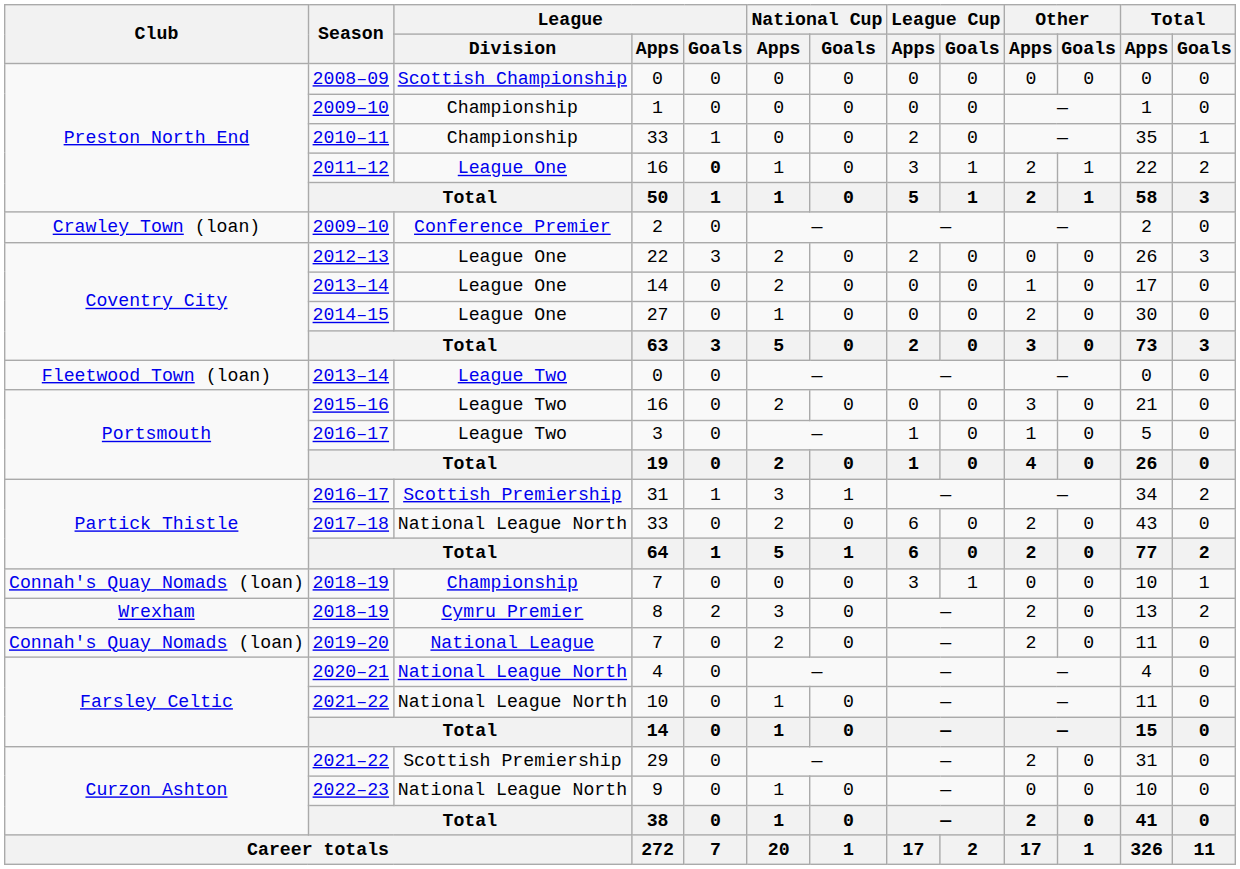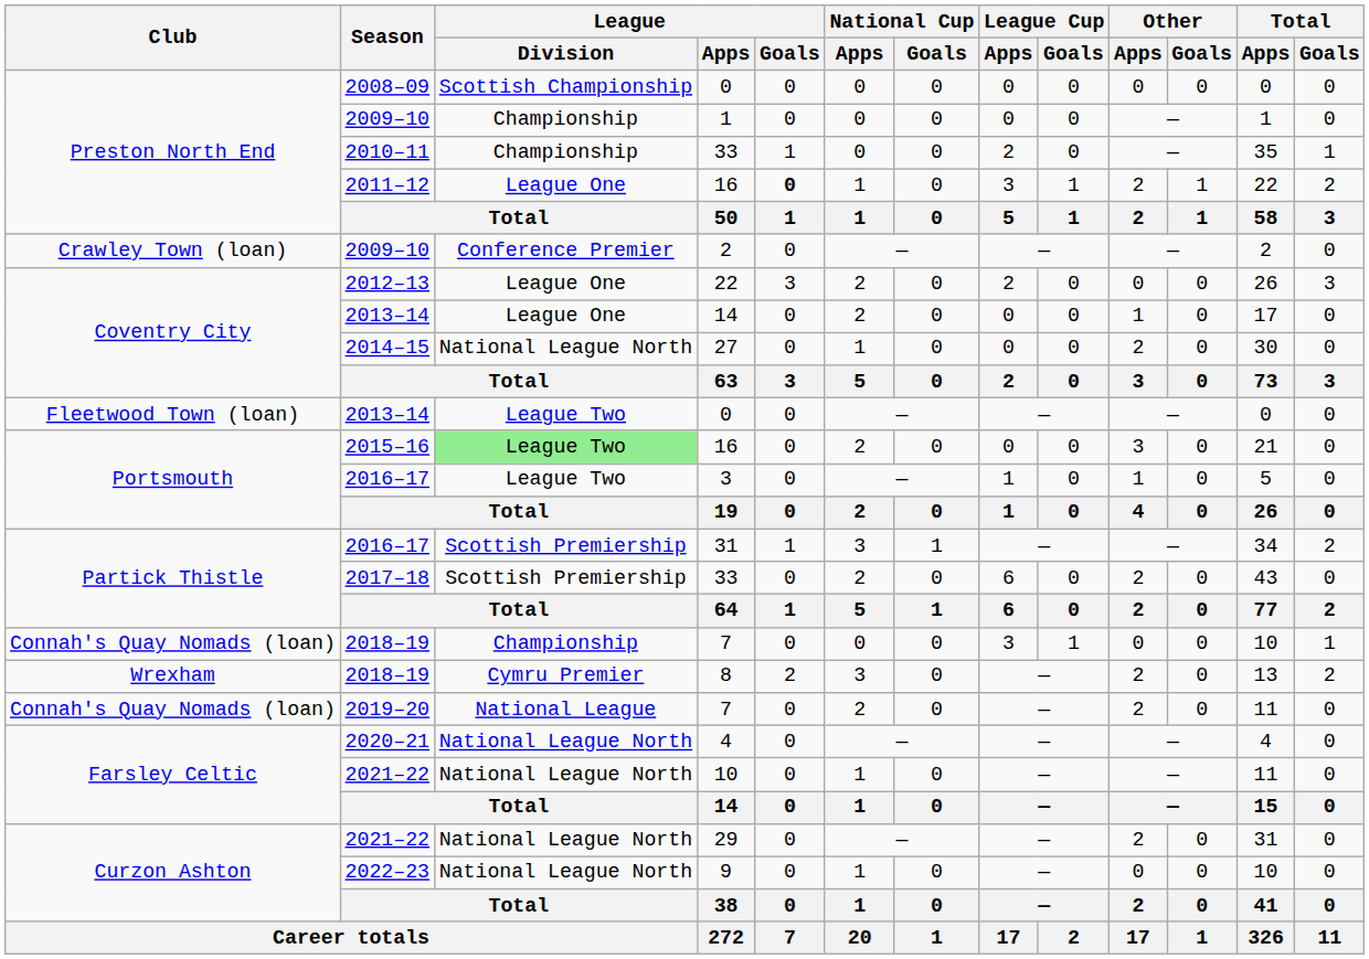 <table class="wikitable" style="text-align: center">
 <tr>
 <th rowspan="2">Club</th>
 <th rowspan="2">Season</th>
 <th colspan="3">League</th>
 <th colspan="2">National Cup</th>
 <th colspan="2">League Cup</th>
 <th colspan="2">Other</th>
 <th colspan="2">Total</th>
 </tr>
 <tr>
 <th>Division</th>
 <th>Apps</th>
 <th>Goals</th>
 <th>Apps</th>
 <th>Goals</th>
 <th>Apps</th>
 <th>Goals</th>
 <th>Apps</th>
 <th>Goals</th>
 <th>Apps</th>
 <th>Goals</th>
 </tr>
 <tr>
 <td rowspan="5"><a href='#'>Preston North End</a></td>
 <td><a href='#'>2008–09</a></td>
 <td><a href='#'>Scottish Championship</a></td>
 <td>0</td>
 <td>0</td>
 <td>0</td>
 <td>0</td>
 <td>0</td>
 <td>0</td>
 <td>0</td>
 <td>0</td>
 <td>0</td>
 <td>0</td>
 </tr>
 <tr>
 <td><a href='#'>2009–10</a></td>
 <td>Championship</td>
 <td>1</td>
 <td>0</td>
 <td>0</td>
 <td>0</td>
 <td>0</td>
 <td>0</td>
 <td colspan="2">—</td>
 <td>1</td>
 <td>0</td>
 </tr>
 <tr>
 <td><a href='#'>2010–11</a></td>
 <td>Championship</td>
 <td>33</td>
 <td>1</td>
 <td>0</td>
 <td>0</td>
 <td>2</td>
 <td>0</td>
 <td colspan="2">—</td>
 <td>35</td>
 <td>1</td>
 </tr>
 <tr>
 <td><a href='#'>2011–12</a></td>
 <td><a href='#'>League One</a></td>
 <td>16</td>
 <td><strong>0</strong></td>
 <td>1</td>
 <td>0</td>
 <td>3</td>
 <td>1</td>
 <td>2</td>
 <td>1</td>
 <td>22</td>
 <td>2</td>
 </tr>
 <tr>
 <th colspan="2">Total</th>
 <th>50</th>
 <th>1</th>
 <th>1</th>
 <th>0</th>
 <th>5</th>
 <th>1</th>
 <th>2</th>
 <th>1</th>
 <th>58</th>
 <th>3</th>
 </tr>
 <tr>
 <td><a href='#'>Crawley Town</a> (loan)</td>
 <td><a href='#'>2009–10</a></td>
 <td><a href='#'>Conference Premier</a></td>
 <td>2</td>
 <td>0</td>
 <td colspan="2">—</td>
 <td colspan="2">—</td>
 <td colspan="2">—</td>
 <td>2</td>
 <td>0</td>
 </tr>
 <tr>
 <td rowspan="4"><a href='#'>Coventry City</a></td>
 <td><a href='#'>2012–13</a></td>
 <td>League One</td>
 <td>22</td>
 <td>3</td>
 <td>2</td>
 <td>0</td>
 <td>2</td>
 <td>0</td>
 <td>0</td>
 <td>0</td>
 <td>26</td>
 <td>3</td>
 </tr>
 <tr>
 <td><a href='#'>2013–14</a></td>
 <td>League One</td>
 <td>14</td>
 <td>0</td>
 <td>2</td>
 <td>0</td>
 <td>0</td>
 <td>0</td>
 <td>1</td>
 <td>0</td>
 <td>17</td>
 <td>0</td>
 </tr>
 <tr>
 <td><a href='#'>2014–15</a></td>
-<td>League One</td>
+<td>National League North</td>
 <td>27</td>
 <td>0</td>
 <td>1</td>
 <td>0</td>
 <td>0</td>
 <td>0</td>
 <td>2</td>
 <td>0</td>
 <td>30</td>
 <td>0</td>
 </tr>
 <tr>
 <th colspan="2">Total</th>
 <th>63</th>
 <th>3</th>
 <th>5</th>
 <th>0</th>
 <th>2</th>
 <th>0</th>
 <th>3</th>
 <th>0</th>
 <th>73</th>
 <th>3</th>
 </tr>
 <tr>
 <td><a href='#'>Fleetwood Town</a> (loan)</td>
 <td><a href='#'>2013–14</a></td>
 <td><a href='#'>League Two</a></td>
 <td>0</td>
 <td>0</td>
 <td colspan="2">—</td>
 <td colspan="2">—</td>
 <td colspan="2">—</td>
 <td>0</td>
 <td>0</td>
 </tr>
 <tr>
 <td rowspan="3"><a href='#'>Portsmouth</a></td>
 <td><a href='#'>2015–16</a></td>
-<td>League Two</td>
+<td style="background: lightgreen;">League Two</td>
 <td>16</td>
 <td>0</td>
 <td>2</td>
 <td>0</td>
 <td>0</td>
 <td>0</td>
 <td>3</td>
 <td>0</td>
 <td>21</td>
 <td>0</td>
 </tr>
 <tr>
 <td><a href='#'>2016–17</a></td>
 <td>League Two</td>
 <td>3</td>
 <td>0</td>
 <td colspan="2">—</td>
 <td>1</td>
 <td>0</td>
 <td>1</td>
 <td>0</td>
 <td>5</td>
 <td>0</td>
 </tr>
 <tr>
 <th colspan="2">Total</th>
 <th>19</th>
 <th>0</th>
 <th>2</th>
 <th>0</th>
 <th>1</th>
 <th>0</th>
 <th>4</th>
 <th>0</th>
 <th>26</th>
 <th>0</th>
 </tr>
 <tr>
 <td rowspan="3"><a href='#'>Partick Thistle</a></td>
 <td><a href='#'>2016–17</a></td>
 <td><a href='#'>Scottish Premiership</a></td>
 <td>31</td>
 <td>1</td>
 <td>3</td>
 <td>1</td>
 <td colspan="2">—</td>
 <td colspan="2">—</td>
 <td>34</td>
 <td>2</td>
 </tr>
 <tr>
 <td><a href='#'>2017–18</a></td>
-<td>National League North</td>
+<td>Scottish Premiership</td>
 <td>33</td>
 <td>0</td>
 <td>2</td>
 <td>0</td>
 <td>6</td>
 <td>0</td>
 <td>2</td>
 <td>0</td>
 <td>43</td>
 <td>0</td>
 </tr>
 <tr>
 <th colspan="2">Total</th>
 <th>64</th>
 <th>1</th>
 <th>5</th>
 <th>1</th>
 <th>6</th>
 <th>0</th>
 <th>2</th>
 <th>0</th>
 <th>77</th>
 <th>2</th>
 </tr>
 <tr>
 <td><a href='#'>Connah's Quay Nomads</a> (loan)</td>
 <td><a href='#'>2018–19</a></td>
 <td><a href='#'>Championship</a></td>
 <td>7</td>
 <td>0</td>
 <td>0</td>
 <td>0</td>
 <td>3</td>
 <td>1</td>
 <td>0</td>
 <td>0</td>
 <td>10</td>
 <td>1</td>
 </tr>
 <tr>
 <td><a href='#'>Wrexham</a></td>
 <td><a href='#'>2018–19</a></td>
 <td><a href='#'>Cymru Premier</a></td>
 <td>8</td>
 <td>2</td>
 <td>3</td>
 <td>0</td>
 <td colspan="2">—</td>
 <td>2</td>
 <td>0</td>
 <td>13</td>
 <td>2</td>
 </tr>
 <tr>
 <td><a href='#'>Connah's Quay Nomads</a> (loan)</td>
 <td><a href='#'>2019–20</a></td>
 <td><a href='#'>National League</a></td>
 <td>7</td>
 <td>0</td>
 <td>2</td>
 <td>0</td>
 <td colspan="2">—</td>
 <td>2</td>
 <td>0</td>
 <td>11</td>
 <td>0</td>
 </tr>
 <tr>
 <td rowspan="3"><a href='#'>Farsley Celtic</a></td>
 <td><a href='#'>2020–21</a></td>
 <td><a href='#'>National League North</a></td>
 <td>4</td>
 <td>0</td>
 <td colspan="2">—</td>
 <td colspan="2">—</td>
 <td colspan="2">—</td>
 <td>4</td>
 <td>0</td>
 </tr>
 <tr>
 <td><a href='#'>2021–22</a></td>
 <td>National League North</td>
 <td>10</td>
 <td>0</td>
 <td>1</td>
 <td>0</td>
 <td colspan="2">—</td>
 <td colspan="2">—</td>
 <td>11</td>
 <td>0</td>
 </tr>
 <tr>
 <th colspan="2">Total</th>
 <th>14</th>
 <th>0</th>
 <th>1</th>
 <th>0</th>
 <th colspan="2">—</th>
 <th colspan="2">—</th>
 <th>15</th>
 <th>0</th>
 </tr>
 <tr>
 <td rowspan="3"><a href='#'>Curzon Ashton</a></td>
 <td><a href='#'>2021–22</a></td>
-<td>Scottish Premiership</td>
+<td>National League North</td>
 <td>29</td>
 <td>0</td>
 <td colspan="2">—</td>
 <td colspan="2">—</td>
 <td>2</td>
 <td>0</td>
 <td>31</td>
 <td>0</td>
 </tr>
 <tr>
 <td><a href='#'>2022–23</a></td>
 <td>National League North</td>
 <td>9</td>
 <td>0</td>
 <td>1</td>
 <td>0</td>
 <td colspan="2">—</td>
 <td>0</td>
 <td>0</td>
 <td>10</td>
 <td>0</td>
 </tr>
 <tr>
 <th colspan="2">Total</th>
 <th>38</th>
 <th>0</th>
 <th>1</th>
 <th>0</th>
 <th colspan="2">—</th>
 <th>2</th>
 <th>0</th>
 <th>41</th>
 <th>0</th>
 </tr>
 <tr>
 <th colspan="3">Career totals</th>
 <th>272</th>
 <th>7</th>
 <th>20</th>
 <th>1</th>
 <th>17</th>
 <th>2</th>
 <th>17</th>
 <th>1</th>
 <th>326</th>
 <th>11</th>
 </tr>
 </table>
